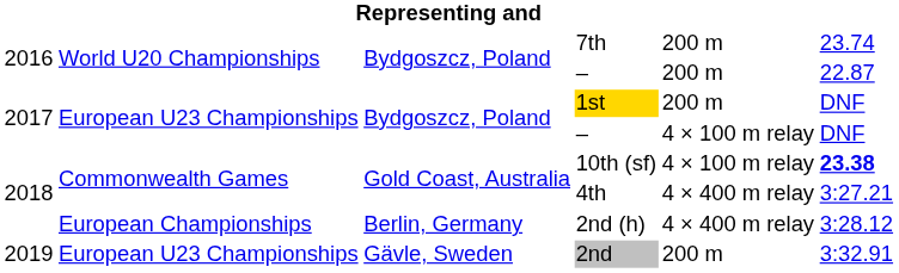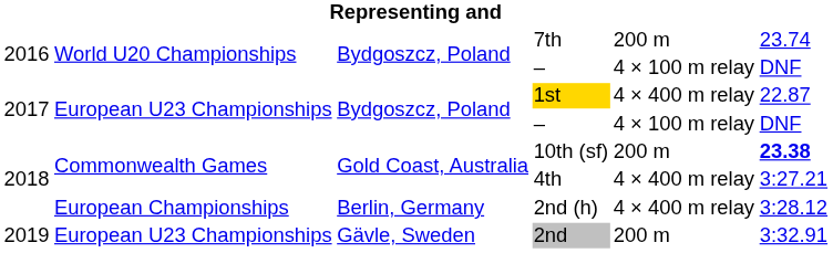 <table>
 <tr>
 <th colspan="6">Representing  and </th>
 </tr>
 <tr>
 <td rowspan=2>2016</td>
 <td rowspan=2><a href='#'>World U20 Championships</a></td>
 <td rowspan=2><a href='#'>Bydgoszcz, Poland</a></td>
 <td>7th</td>
 <td>200 m</td>
 <td><a href='#'>23.74</a></td>
 </tr>
 <tr>
 <td>–</td>
-<td>200 m</td>
-<td><a href='#'>22.87</a></td>
+<td>4 × 100 m relay</td>
+<td><a href='#'>DNF</a></td>
 </tr>
 <tr>
 <td rowspan=2>2017</td>
 <td rowspan=2><a href='#'>European U23 Championships</a></td>
 <td rowspan=2><a href='#'>Bydgoszcz, Poland</a></td>
 <td bgcolor=gold>1st</td>
-<td>200 m</td>
-<td><a href='#'>DNF</a></td>
+<td>4 × 400 m relay</td>
+<td><a href='#'>22.87</a></td>
 </tr>
 <tr>
 <td>–</td>
 <td>4 × 100 m relay</td>
 <td><a href='#'>DNF</a></td>
 </tr>
 <tr>
 <td rowspan=3>2018</td>
 <td rowspan=2><a href='#'>Commonwealth Games</a></td>
 <td rowspan=2><a href='#'>Gold Coast, Australia</a></td>
 <td>10th (sf)</td>
-<td>4 × 100 m relay</td>
+<td>200 m</td>
 <td><strong><a href='#'>23.38</a></strong></td>
 </tr>
 <tr>
 <td>4th</td>
 <td>4 × 400 m relay</td>
 <td><a href='#'>3:27.21</a></td>
 </tr>
 <tr>
 <td><a href='#'>European Championships</a></td>
 <td><a href='#'>Berlin, Germany</a></td>
 <td>2nd (h)</td>
 <td>4 × 400 m relay</td>
 <td><a href='#'>3:28.12</a></td>
 </tr>
 <tr>
 <td>2019</td>
 <td><a href='#'>European U23 Championships</a></td>
 <td><a href='#'>Gävle, Sweden</a></td>
 <td bgcolor=silver>2nd</td>
 <td>200 m</td>
 <td><a href='#'>3:32.91</a></td>
 </tr>
 </table>
